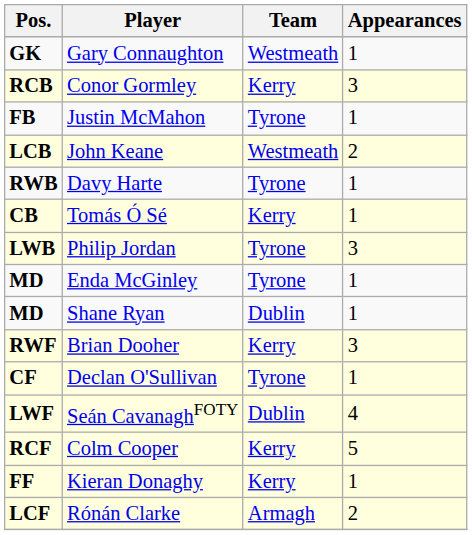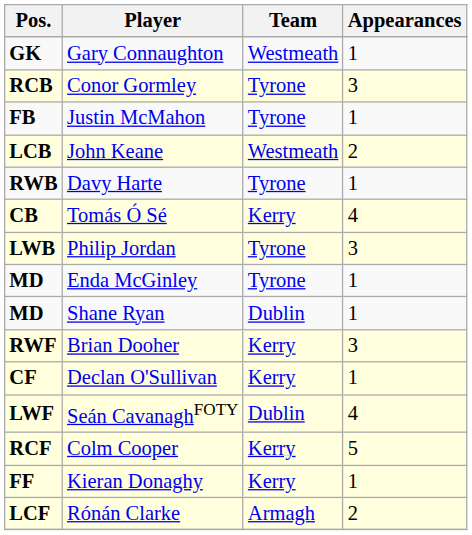 <table class="wikitable">
 <tr>
 <th>Pos.</th>
 <th>Player</th>
 <th>Team</th>
 <th>Appearances</th>
 </tr>
 <tr>
 </tr>
 <tr>
 <td><strong>GK</strong></td>
 <td> <a href='#'>Gary Connaughton</a></td>
 <td><a href='#'>Westmeath</a></td>
 <td>1</td>
 </tr>
 <tr bgcolor=#FFFFDD>
 <td><strong>RCB</strong></td>
 <td> <a href='#'>Conor Gormley</a></td>
-<td><a href='#'>Kerry</a></td>
+<td><a href='#'>Tyrone</a></td>
 <td>3</td>
 </tr>
 <tr>
 <td><strong>FB</strong></td>
 <td> <a href='#'>Justin McMahon</a></td>
 <td><a href='#'>Tyrone</a></td>
 <td>1</td>
 </tr>
 <tr bgcolor=#FFFFDD>
 <td><strong>LCB</strong></td>
 <td> <a href='#'>John Keane</a></td>
 <td><a href='#'>Westmeath</a></td>
 <td>2</td>
 </tr>
 <tr>
 <td><strong>RWB</strong></td>
 <td> <a href='#'>Davy Harte</a></td>
 <td><a href='#'>Tyrone</a></td>
 <td>1</td>
 </tr>
 <tr bgcolor=#FFFFDD>
 <td><strong>CB</strong></td>
 <td> <a href='#'>Tomás Ó Sé</a></td>
 <td><a href='#'>Kerry</a></td>
-<td>1</td>
+<td>4</td>
 </tr>
 <tr bgcolor=#FFFFDD>
 <td><strong>LWB</strong></td>
 <td> <a href='#'>Philip Jordan</a></td>
 <td><a href='#'>Tyrone</a></td>
 <td>3</td>
 </tr>
 <tr>
 <td><strong>MD</strong></td>
 <td> <a href='#'>Enda McGinley</a></td>
 <td><a href='#'>Tyrone</a></td>
 <td>1</td>
 </tr>
 <tr>
 <td><strong>MD</strong></td>
 <td> <a href='#'>Shane Ryan</a></td>
 <td><a href='#'>Dublin</a></td>
 <td>1</td>
 </tr>
 <tr bgcolor=#FFFFDD>
 <td><strong>RWF</strong></td>
 <td> <a href='#'>Brian Dooher</a></td>
 <td><a href='#'>Kerry</a></td>
 <td>3</td>
 </tr>
 <tr bgcolor=#FFFFDD>
 <td><strong>CF</strong></td>
 <td> <a href='#'>Declan O'Sullivan</a></td>
-<td><a href='#'>Tyrone</a></td>
+<td><a href='#'>Kerry</a></td>
 <td>1</td>
 </tr>
 <tr bgcolor=#FFFFDD>
 <td><strong>LWF</strong></td>
 <td> <a href='#'>Seán Cavanagh</a><sup>FOTY</sup></td>
 <td><a href='#'>Dublin</a></td>
 <td>4</td>
 </tr>
 <tr bgcolor=#FFFFDD>
 <td><strong>RCF</strong></td>
 <td> <a href='#'>Colm Cooper</a></td>
 <td><a href='#'>Kerry</a></td>
 <td>5</td>
 </tr>
 <tr bgcolor=#FFFFDD>
 <td><strong>FF</strong></td>
 <td> <a href='#'>Kieran Donaghy</a></td>
 <td><a href='#'>Kerry</a></td>
 <td>1</td>
 </tr>
 <tr bgcolor=#FFFFDD>
 <td><strong>LCF</strong></td>
 <td> <a href='#'>Rónán Clarke</a></td>
 <td><a href='#'>Armagh</a></td>
 <td>2</td>
 </tr>
 <tr>
 </tr>
 </table>
